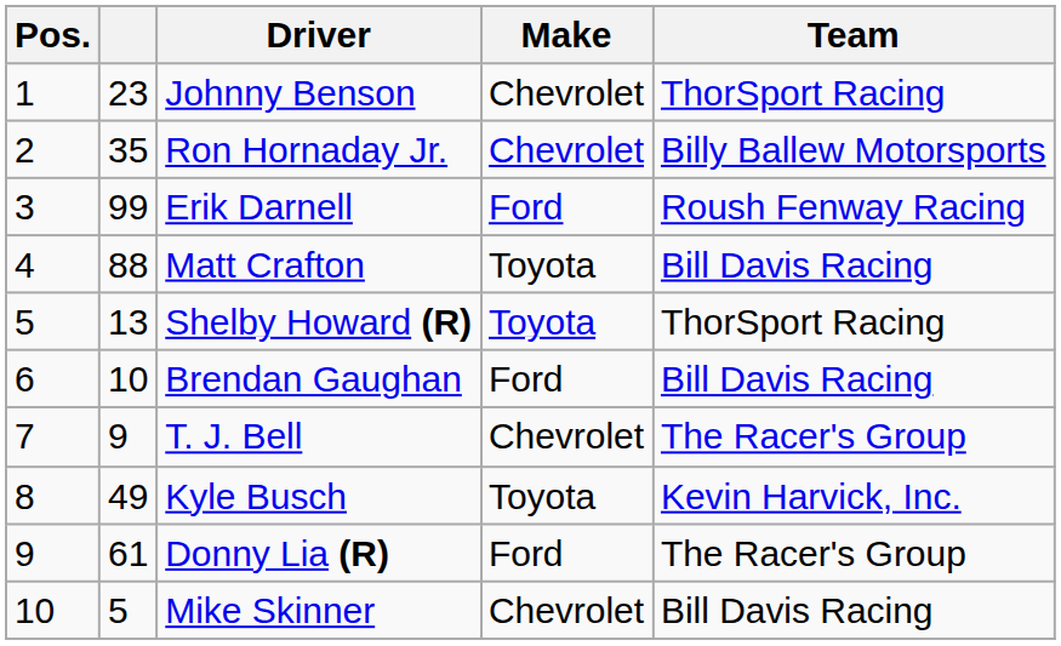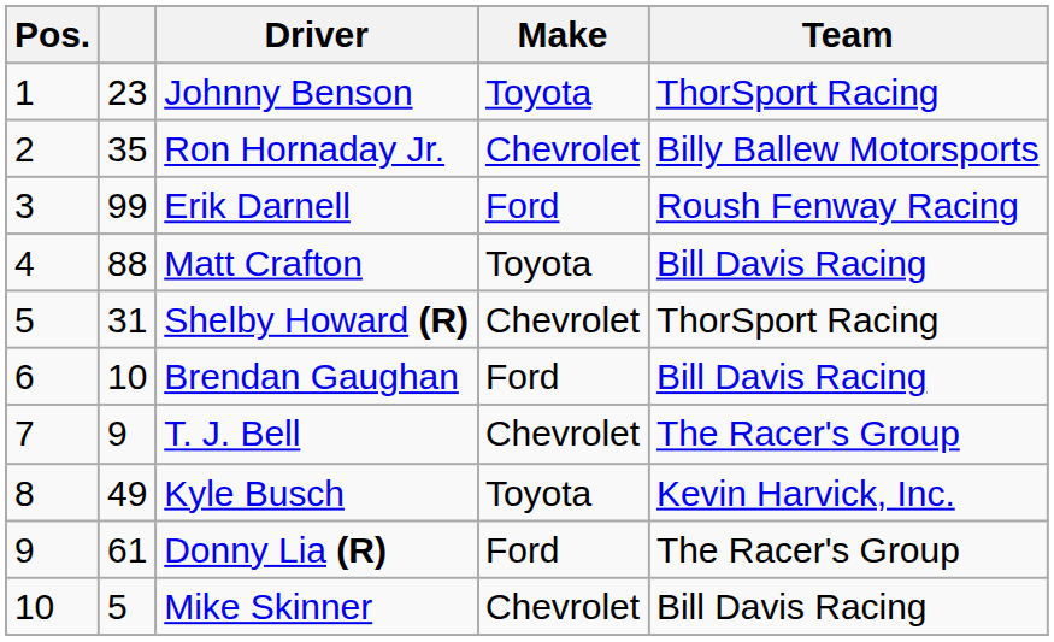 <table class="wikitable" style="font-size: 95%;">
 <tr>
 <th>Pos.</th>
 <th></th>
 <th>Driver</th>
 <th>Make</th>
 <th>Team</th>
 </tr>
 <tr>
 <td>1</td>
 <td>23</td>
 <td><a href='#'>Johnny Benson</a></td>
-<td>Chevrolet</td>
+<td><a href='#'>Toyota</a></td>
 <td><a href='#'>ThorSport Racing</a></td>
 </tr>
 <tr>
 <td>2</td>
 <td>35</td>
 <td><a href='#'>Ron Hornaday Jr.</a></td>
 <td><a href='#'>Chevrolet</a></td>
 <td><a href='#'>Billy Ballew Motorsports</a></td>
 </tr>
 <tr>
 <td>3</td>
 <td>99</td>
 <td><a href='#'>Erik Darnell</a></td>
 <td><a href='#'>Ford</a></td>
 <td><a href='#'>Roush Fenway Racing</a></td>
 </tr>
 <tr>
 <td>4</td>
 <td>88</td>
 <td><a href='#'>Matt Crafton</a></td>
 <td>Toyota</td>
 <td><a href='#'>Bill Davis Racing</a></td>
 </tr>
 <tr>
 <td>5</td>
-<td>13</td>
+<td>31</td>
 <td><a href='#'>Shelby Howard</a> <strong>(R)</strong></td>
-<td><a href='#'>Toyota</a></td>
+<td>Chevrolet</td>
 <td>ThorSport Racing</td>
 </tr>
 <tr>
 <td>6</td>
 <td>10</td>
 <td><a href='#'>Brendan Gaughan</a></td>
 <td>Ford</td>
 <td><a href='#'>Bill Davis Racing</a></td>
 </tr>
 <tr>
 <td>7</td>
 <td>9</td>
 <td><a href='#'>T. J. Bell</a></td>
 <td>Chevrolet</td>
 <td><a href='#'>The Racer's Group</a></td>
 </tr>
 <tr>
 <td>8</td>
 <td>49</td>
 <td><a href='#'>Kyle Busch</a></td>
 <td>Toyota</td>
 <td><a href='#'>Kevin Harvick, Inc.</a></td>
 </tr>
 <tr>
 <td>9</td>
 <td>61</td>
 <td><a href='#'>Donny Lia</a> <strong>(R)</strong></td>
 <td>Ford</td>
 <td>The Racer's Group</td>
 </tr>
 <tr>
 <td>10</td>
 <td>5</td>
 <td><a href='#'>Mike Skinner</a></td>
 <td>Chevrolet</td>
 <td>Bill Davis Racing</td>
 </tr>
 </table>
